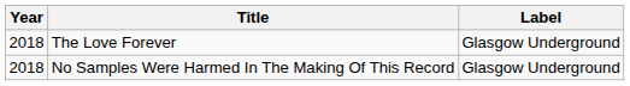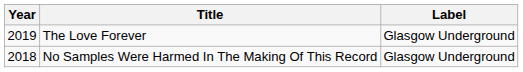 <table class="wikitable sortable">
 <tr>
 <th>Year</th>
 <th>Title</th>
 <th>Label</th>
 </tr>
 <tr>
-<td>2018</td>
+<td>2019</td>
 <td>The Love Forever</td>
 <td>Glasgow Underground</td>
 </tr>
 <tr>
 <td>2018</td>
 <td>No Samples Were Harmed In The Making Of This Record</td>
 <td>Glasgow Underground</td>
 </tr>
 </table>
